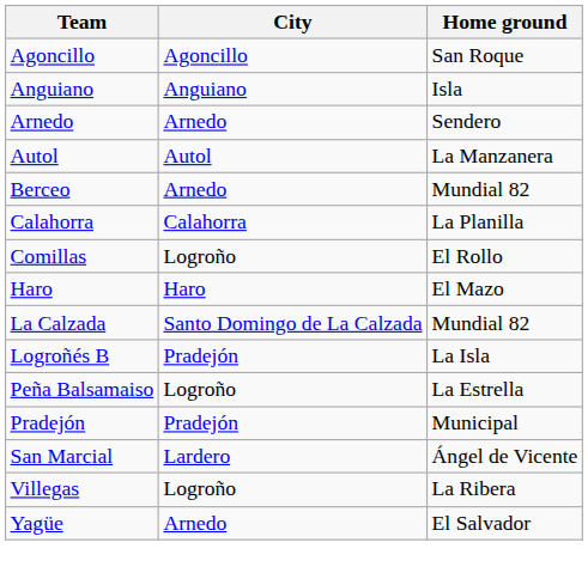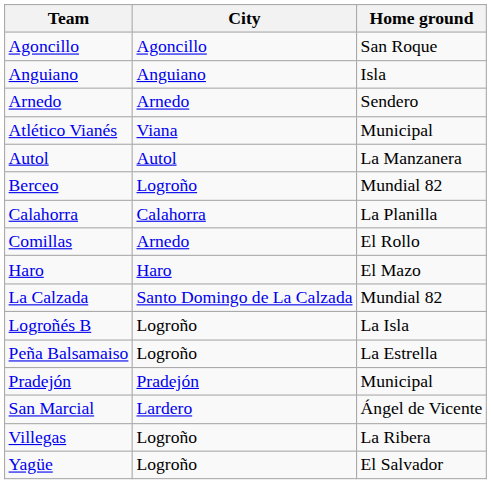 <table class="wikitable sortable">
 <tr>
 <th>Team</th>
 <th>City</th>
 <th>Home ground</th>
 </tr>
 <tr>
 <td><a href='#'>Agoncillo</a></td>
 <td><a href='#'>Agoncillo</a></td>
 <td>San Roque</td>
 </tr>
 <tr>
 <td><a href='#'>Anguiano</a></td>
 <td><a href='#'>Anguiano</a></td>
 <td>Isla</td>
 </tr>
 <tr>
 <td><a href='#'>Arnedo</a></td>
 <td><a href='#'>Arnedo</a></td>
 <td>Sendero</td>
 </tr>
 <tr>
+<td><a href='#'>Atlético Vianés</a></td>
+<td><a href='#'>Viana</a> </td>
+<td>Municipal</td>
+</tr>
+<tr>
 <td><a href='#'>Autol</a></td>
 <td><a href='#'>Autol</a></td>
 <td>La Manzanera</td>
 </tr>
 <tr>
 <td><a href='#'>Berceo</a></td>
-<td><a href='#'>Arnedo</a></td>
+<td><a href='#'>Logroño</a></td>
 <td>Mundial 82<br></td>
 </tr>
 <tr>
 <td><a href='#'>Calahorra</a></td>
 <td><a href='#'>Calahorra</a></td>
 <td>La Planilla</td>
 </tr>
 <tr>
 <td><a href='#'>Comillas</a></td>
-<td>Logroño</td>
+<td><a href='#'>Arnedo</a></td>
 <td>El Rollo</td>
 </tr>
 <tr>
 <td><a href='#'>Haro</a></td>
 <td><a href='#'>Haro</a></td>
 <td>El Mazo</td>
 </tr>
 <tr>
 <td><a href='#'>La Calzada</a></td>
 <td><a href='#'>Santo Domingo de La Calzada</a></td>
 <td>Mundial 82</td>
 </tr>
 <tr>
 <td><a href='#'>Logroñés B</a></td>
-<td><a href='#'>Pradejón</a></td>
+<td>Logroño</td>
 <td>La Isla</td>
 </tr>
 <tr>
 <td><a href='#'>Peña Balsamaiso</a></td>
 <td>Logroño</td>
 <td>La Estrella</td>
 </tr>
 <tr>
 <td><a href='#'>Pradejón</a></td>
 <td><a href='#'>Pradejón</a></td>
 <td>Municipal</td>
 </tr>
 <tr>
 <td><a href='#'>San Marcial</a></td>
 <td><a href='#'>Lardero</a></td>
 <td>Ángel de Vicente<br></td>
 </tr>
 <tr>
 <td><a href='#'>Villegas</a></td>
 <td>Logroño</td>
 <td>La Ribera</td>
 </tr>
 <tr>
 <td><a href='#'>Yagüe</a></td>
-<td><a href='#'>Arnedo</a></td>
+<td>Logroño</td>
 <td>El Salvador</td>
 </tr>
 </table>
